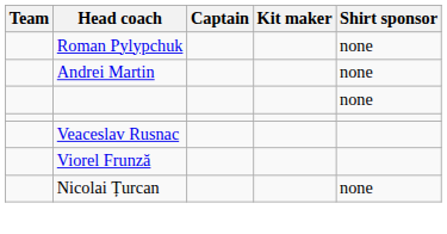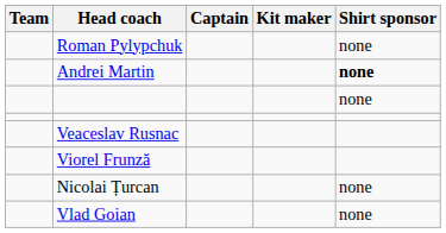 <table class="wikitable" style="text-align:left; margin-top:0.2em">
 <tr>
 <th>Team</th>
 <th>Head coach</th>
 <th>Captain</th>
 <th>Kit maker</th>
 <th>Shirt sponsor</th>
 </tr>
 <tr>
 <td></td>
 <td {{nobreak> <a href='#'>Roman Pylypchuk</a> </td>
 <td></td>
 <td></td>
 <td>none</td>
 </tr>
 <tr>
 <td></td>
 <td {{nobreak> <a href='#'>Andrei Martin</a> </td>
 <td></td>
 <td></td>
-<td>none</td>
+<td><strong>none</strong></td>
 </tr>
 <tr>
 <td></td>
 <td></td>
 <td></td>
 <td></td>
 <td>none</td>
 </tr>
 <tr>
 <td></td>
 <td></td>
 <td></td>
 <td></td>
 <td></td>
 </tr>
 <tr>
 <td></td>
 <td {{nobreak> <a href='#'>Veaceslav Rusnac</a> </td>
 <td></td>
 <td></td>
 <td></td>
 </tr>
 <tr>
 <td></td>
 <td {{nobreak> <a href='#'>Viorel Frunză</a> </td>
 <td></td>
 <td></td>
 <td></td>
 </tr>
 <tr>
 <td></td>
 <td {{nobreak> Nicolai Țurcan </td>
 <td></td>
 <td></td>
 <td>none</td>
 </tr>
+<tr>
+<td></td>
+<td {{nobreak> <a href='#'>Vlad Goian</a> </td>
+<td></td>
+<td></td>
+<td>none</td>
+</tr>
 </table>
